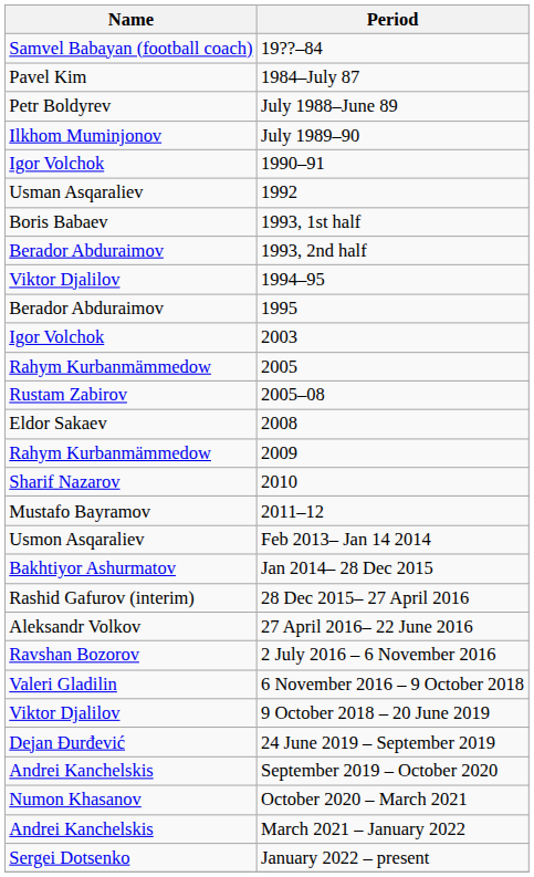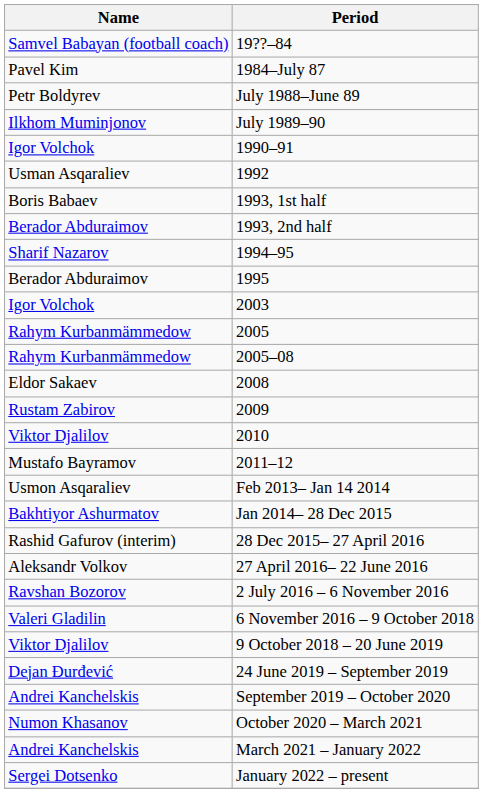 <table class="wikitable">
 <tr>
 <th>Name</th>
 <th>Period</th>
 </tr>
 <tr>
 <td> <a href='#'>Samvel Babayan (football coach)</a></td>
 <td>19??–84</td>
 </tr>
 <tr>
 <td> Pavel Kim</td>
 <td>1984–July 87</td>
 </tr>
 <tr>
 <td> Petr Boldyrev</td>
 <td>July 1988–June 89</td>
 </tr>
 <tr>
 <td> <a href='#'>Ilkhom Muminjonov</a></td>
 <td>July 1989–90</td>
 </tr>
 <tr>
 <td> <a href='#'>Igor Volchok</a></td>
 <td>1990–91</td>
 </tr>
 <tr>
 <td> Usman Asqaraliev</td>
 <td>1992</td>
 </tr>
 <tr>
 <td> Boris Babaev</td>
 <td>1993, 1st half</td>
 </tr>
 <tr>
 <td> <a href='#'>Berador Abduraimov</a></td>
 <td>1993, 2nd half</td>
 </tr>
 <tr>
-<td> <a href='#'>Viktor Djalilov</a></td>
+<td> <a href='#'>Sharif Nazarov</a></td>
 <td>1994–95</td>
 </tr>
 <tr>
 <td> Berador Abduraimov</td>
 <td>1995</td>
 </tr>
 <tr>
 <td> <a href='#'>Igor Volchok</a></td>
 <td>2003</td>
 </tr>
 <tr>
 <td> <a href='#'>Rahym Kurbanmämmedow</a></td>
 <td>2005</td>
 </tr>
 <tr>
-<td> <a href='#'>Rustam Zabirov</a></td>
+<td> <a href='#'>Rahym Kurbanmämmedow</a></td>
 <td>2005–08</td>
 </tr>
 <tr>
 <td> Eldor Sakaev</td>
 <td>2008</td>
 </tr>
 <tr>
-<td> <a href='#'>Rahym Kurbanmämmedow</a></td>
+<td> <a href='#'>Rustam Zabirov</a></td>
 <td>2009</td>
 </tr>
 <tr>
-<td> <a href='#'>Sharif Nazarov</a></td>
+<td> <a href='#'>Viktor Djalilov</a></td>
 <td>2010</td>
 </tr>
 <tr>
 <td> Mustafo Bayramov</td>
 <td>2011–12</td>
 </tr>
 <tr>
 <td> Usmon Asqaraliev</td>
 <td>Feb 2013– Jan 14 2014</td>
 </tr>
 <tr>
 <td> <a href='#'>Bakhtiyor Ashurmatov</a></td>
 <td>Jan 2014– 28 Dec 2015</td>
 </tr>
 <tr>
 <td> Rashid Gafurov (interim)</td>
 <td>28 Dec 2015– 27 April 2016</td>
 </tr>
 <tr>
 <td> Aleksandr Volkov</td>
 <td>27 April 2016– 22 June 2016</td>
 </tr>
 <tr>
 <td> <a href='#'>Ravshan Bozorov</a></td>
 <td>2 July 2016 – 6 November 2016</td>
 </tr>
 <tr>
 <td> <a href='#'>Valeri Gladilin</a></td>
 <td>6 November 2016 – 9 October 2018</td>
 </tr>
 <tr>
 <td> <a href='#'>Viktor Djalilov</a></td>
 <td>9 October 2018 – 20 June 2019</td>
 </tr>
 <tr>
 <td> <a href='#'>Dejan Đurđević</a></td>
 <td>24 June 2019 – September 2019</td>
 </tr>
 <tr>
 <td> <a href='#'>Andrei Kanchelskis</a></td>
 <td>September 2019 – October 2020</td>
 </tr>
 <tr>
 <td> <a href='#'>Numon Khasanov</a></td>
 <td>October 2020 – March 2021</td>
 </tr>
 <tr>
 <td> <a href='#'>Andrei Kanchelskis</a></td>
 <td>March 2021 – January 2022</td>
 </tr>
 <tr>
 <td> <a href='#'>Sergei Dotsenko</a></td>
 <td>January 2022 – present</td>
 </tr>
 <tr>
 </tr>
 </table>
